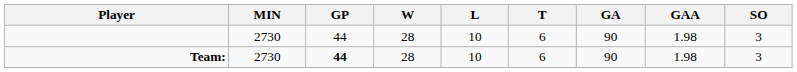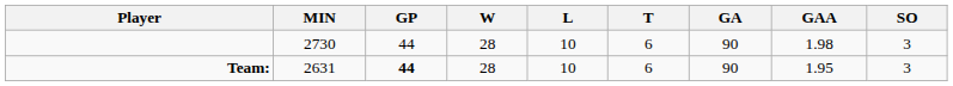 <table class="wikitable sortable" width="60%">
 <tr>
 <th bgcolor="#DDDDFF" width="10%">Player</th>
 <th width="3%" bgcolor="#DDDDFF" title="Minutes played">MIN</th>
 <th width="3%" bgcolor="#DDDDFF" title="Games played in">GP</th>
 <th width="3%" bgcolor="#DDDDFF" title="Wins">W</th>
 <th width="3%" bgcolor="#DDDDFF"title="Losses">L</th>
 <th width="3%" bgcolor="#DDDDFF" title="Ties">T</th>
 <th width="3%" bgcolor="#DDDDFF" title="Goals against">GA</th>
 <th width="3%" bgcolor="#DDDDFF" title="Goals against average">GAA</th>
 <th width="3%" bgcolor="#DDDDFF"title="Shut-outs">SO</th>
 </tr>
 <tr align="center">
 <td align="right"></td>
 <td>2730</td>
 <td>44</td>
 <td>28</td>
 <td>10</td>
 <td>6</td>
 <td>90</td>
 <td>1.98</td>
 <td>3</td>
 </tr>
 <tr align="center">
 <td align="right"><strong>Team:</strong></td>
-<td>2730</td>
+<td>2631</td>
 <td><strong>44</strong></td>
 <td>28</td>
 <td>10</td>
 <td>6</td>
 <td>90</td>
-<td>1.98</td>
+<td>1.95</td>
 <td>3</td>
 </tr>
 </table>
